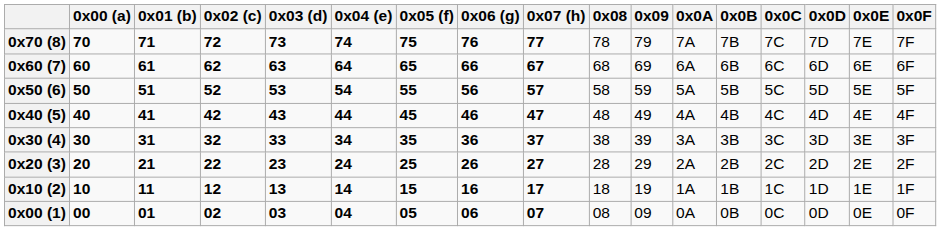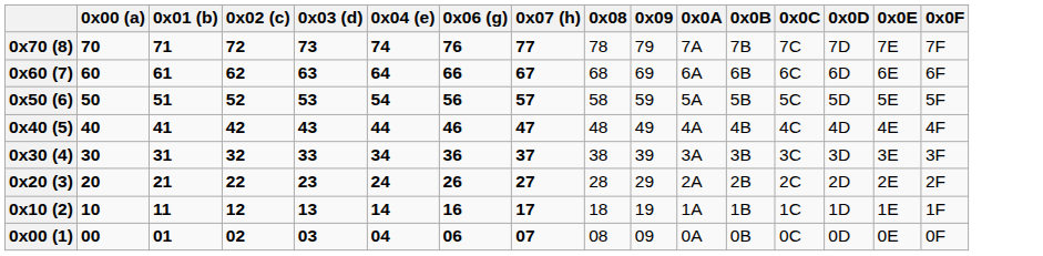 <table class="wikitable">
 <tr>
 <th></th>
 <th>0x00 (a)</th>
 <th>0x01 (b)</th>
 <th>0x02 (c)</th>
 <th>0x03 (d)</th>
 <th>0x04 (e)</th>
-<th>0x05 (f)</th>
 <th>0x06 (g)</th>
 <th>0x07 (h)</th>
 <th>0x08</th>
 <th>0x09</th>
 <th>0x0A</th>
 <th>0x0B</th>
 <th>0x0C</th>
 <th>0x0D</th>
 <th>0x0E</th>
 <th>0x0F</th>
 </tr>
 <tr>
 <th>0x70 (8)</th>
 <td><strong>70</strong></td>
 <td><strong>71</strong></td>
 <td><strong>72</strong></td>
 <td><strong>73</strong></td>
 <td><strong>74</strong></td>
-<td><strong>75</strong></td>
 <td><strong>76</strong></td>
 <td><strong>77</strong></td>
 <td>78</td>
 <td>79</td>
 <td>7A</td>
 <td>7B</td>
 <td>7C</td>
 <td>7D</td>
 <td>7E</td>
 <td>7F</td>
 </tr>
 <tr>
 <th>0x60 (7)</th>
 <td><strong>60</strong></td>
 <td><strong>61</strong></td>
 <td><strong>62</strong></td>
 <td><strong>63</strong></td>
 <td><strong>64</strong></td>
-<td><strong>65</strong></td>
 <td><strong>66</strong></td>
 <td><strong>67</strong></td>
 <td>68</td>
 <td>69</td>
 <td>6A</td>
 <td>6B</td>
 <td>6C</td>
 <td>6D</td>
 <td>6E</td>
 <td>6F</td>
 </tr>
 <tr>
 <th>0x50 (6)</th>
 <td><strong>50</strong></td>
 <td><strong>51</strong></td>
 <td><strong>52</strong></td>
 <td><strong>53</strong></td>
 <td><strong>54</strong></td>
-<td><strong>55</strong></td>
 <td><strong>56</strong></td>
 <td><strong>57</strong></td>
 <td>58</td>
 <td>59</td>
 <td>5A</td>
 <td>5B</td>
 <td>5C</td>
 <td>5D</td>
 <td>5E</td>
 <td>5F</td>
 </tr>
 <tr>
 <th>0x40 (5)</th>
 <td><strong>40</strong></td>
 <td><strong>41</strong></td>
 <td><strong>42</strong></td>
 <td><strong>43</strong></td>
 <td><strong>44</strong></td>
-<td><strong>45</strong></td>
 <td><strong>46</strong></td>
 <td><strong>47</strong></td>
 <td>48</td>
 <td>49</td>
 <td>4A</td>
 <td>4B</td>
 <td>4C</td>
 <td>4D</td>
 <td>4E</td>
 <td>4F</td>
 </tr>
 <tr>
 <th>0x30 (4)</th>
 <td><strong>30</strong></td>
 <td><strong>31</strong></td>
 <td><strong>32</strong></td>
 <td><strong>33</strong></td>
 <td><strong>34</strong></td>
-<td><strong>35</strong></td>
 <td><strong>36</strong></td>
 <td><strong>37</strong></td>
 <td>38</td>
 <td>39</td>
 <td>3A</td>
 <td>3B</td>
 <td>3C</td>
 <td>3D</td>
 <td>3E</td>
 <td>3F</td>
 </tr>
 <tr>
 <th>0x20 (3)</th>
 <td><strong>20</strong></td>
 <td><strong>21</strong></td>
 <td><strong>22</strong></td>
 <td><strong>23</strong></td>
 <td><strong>24</strong></td>
-<td><strong>25</strong></td>
 <td><strong>26</strong></td>
 <td><strong>27</strong></td>
 <td>28</td>
 <td>29</td>
 <td>2A</td>
 <td>2B</td>
 <td>2C</td>
 <td>2D</td>
 <td>2E</td>
 <td>2F</td>
 </tr>
 <tr>
 <th>0x10 (2)</th>
 <td><strong>10</strong></td>
 <td><strong>11</strong></td>
 <td><strong>12</strong></td>
 <td><strong>13</strong></td>
 <td><strong>14</strong></td>
-<td><strong>15</strong></td>
 <td><strong>16</strong></td>
 <td><strong>17</strong></td>
 <td>18</td>
 <td>19</td>
 <td>1A</td>
 <td>1B</td>
 <td>1C</td>
 <td>1D</td>
 <td>1E</td>
 <td>1F</td>
 </tr>
 <tr>
 <th>0x00 (1)</th>
 <td><strong>00</strong></td>
 <td><strong>01</strong></td>
 <td><strong>02</strong></td>
 <td><strong>03</strong></td>
 <td><strong>04</strong></td>
-<td><strong>05</strong></td>
 <td><strong>06</strong></td>
 <td><strong>07</strong></td>
 <td>08</td>
 <td>09</td>
 <td>0A</td>
 <td>0B</td>
 <td>0C</td>
 <td>0D</td>
 <td>0E</td>
 <td>0F</td>
 </tr>
 </table>
